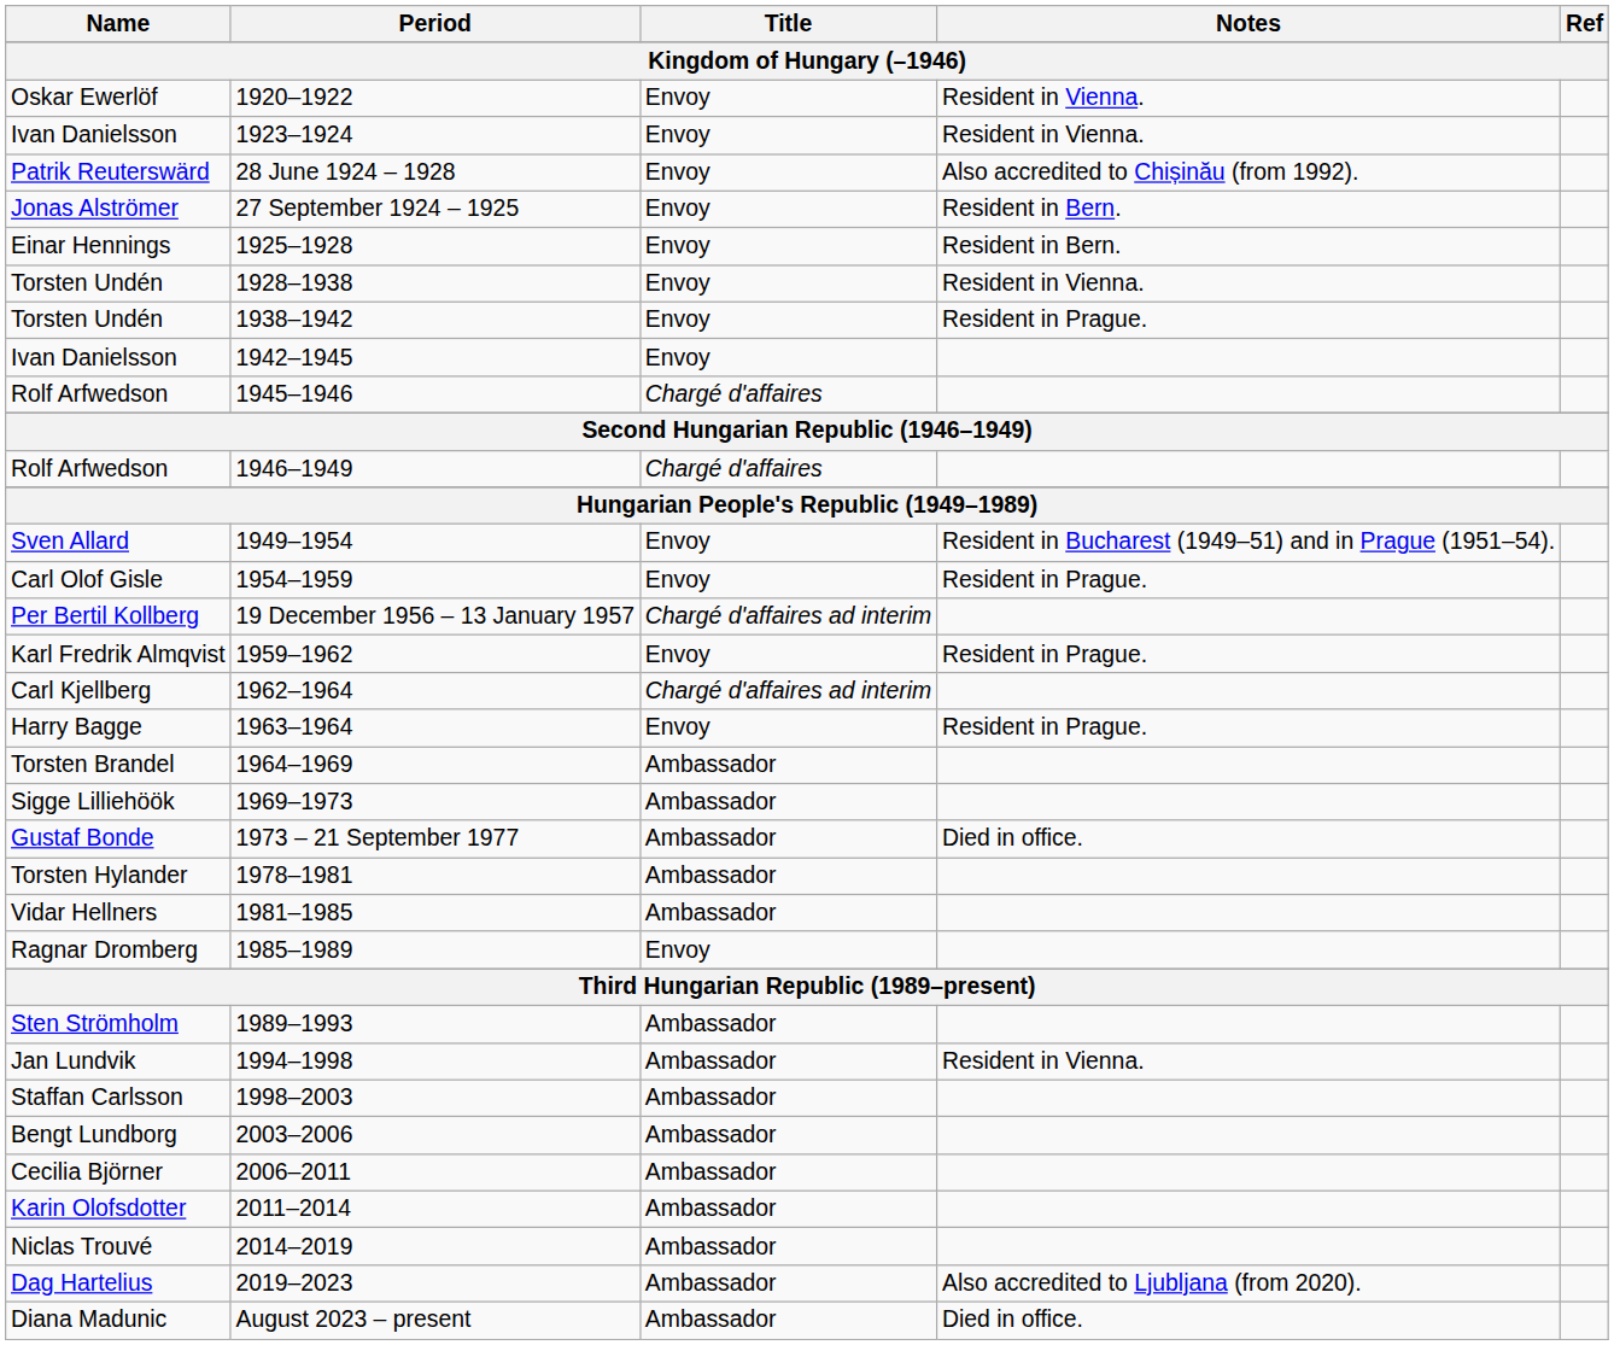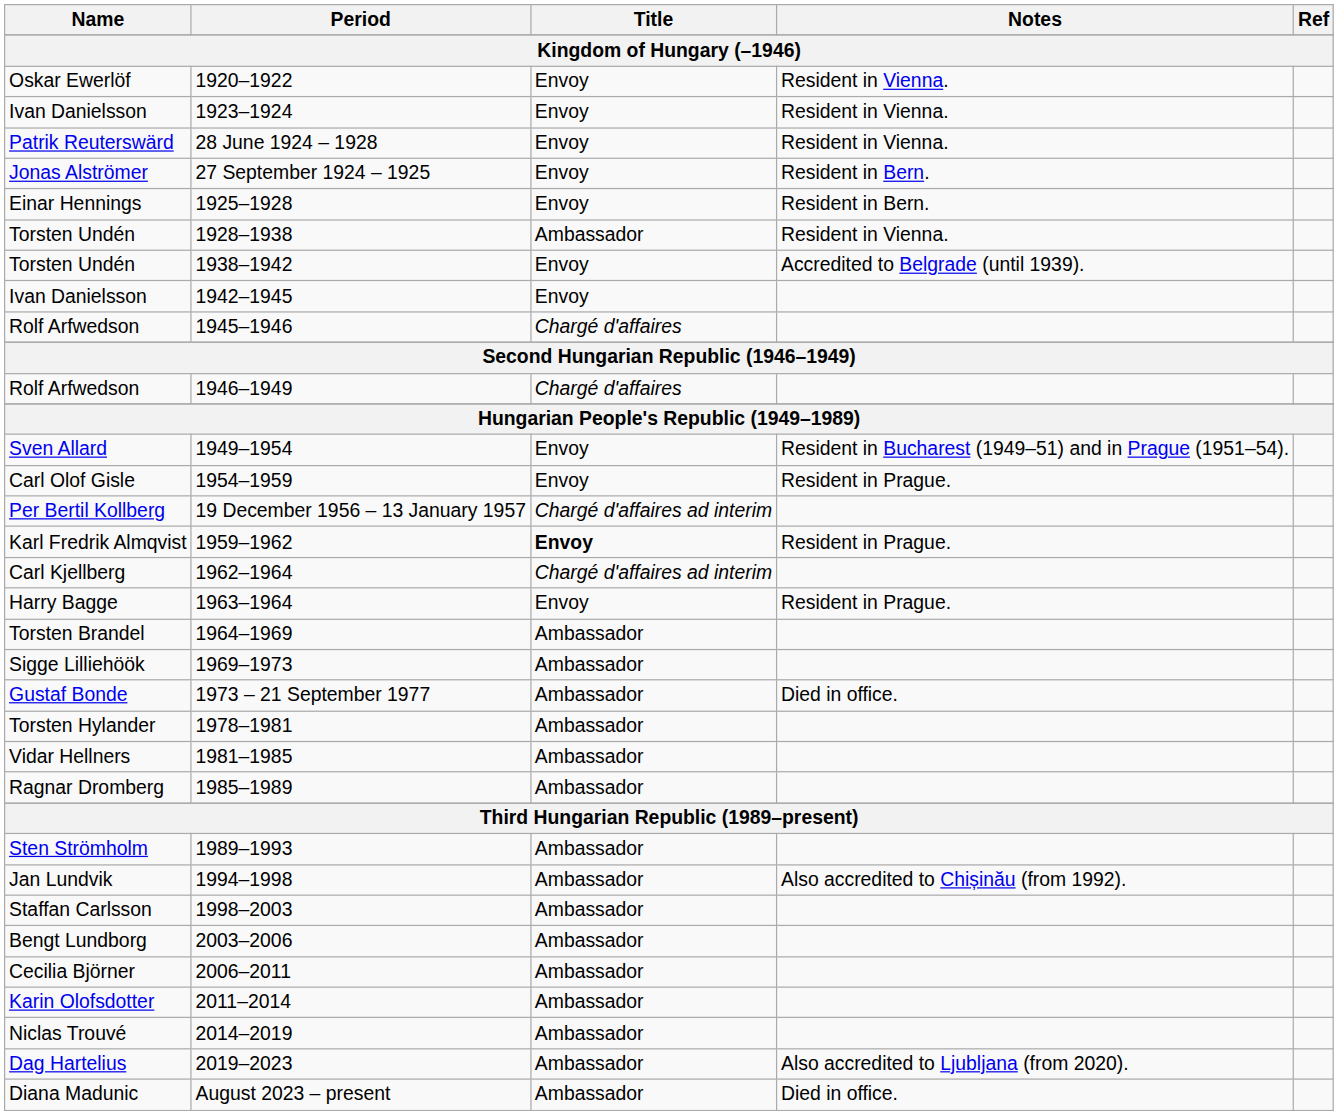 <table class="wikitable">
 <tr>
 <th>Name</th>
 <th>Period</th>
 <th>Title</th>
 <th>Notes</th>
 <th>Ref</th>
 </tr>
 <tr>
 </tr>
 <tr style="text-align:center;">
 <th colspan=5>Kingdom of Hungary (–1946)</th>
 </tr>
 <tr>
 <td>Oskar Ewerlöf</td>
 <td>1920–1922</td>
 <td>Envoy</td>
 <td>Resident in <a href='#'>Vienna</a>.</td>
 <td></td>
 </tr>
 <tr>
 <td>Ivan Danielsson</td>
 <td>1923–1924</td>
 <td>Envoy</td>
 <td>Resident in Vienna.</td>
 <td></td>
 </tr>
 <tr>
 <td><a href='#'>Patrik Reuterswärd</a></td>
 <td>28 June 1924 – 1928</td>
 <td>Envoy</td>
-<td>Also accredited to <a href='#'>Chișinău</a> (from 1992).</td>
+<td>Resident in Vienna.</td>
 <td></td>
 </tr>
 <tr>
 <td><a href='#'>Jonas Alströmer</a></td>
 <td>27 September 1924 – 1925</td>
 <td>Envoy</td>
 <td>Resident in <a href='#'>Bern</a>.</td>
 <td></td>
 </tr>
 <tr>
 <td>Einar Hennings</td>
 <td>1925–1928</td>
 <td>Envoy</td>
 <td>Resident in Bern.</td>
 <td></td>
 </tr>
 <tr>
 <td>Torsten Undén</td>
 <td>1928–1938</td>
-<td>Envoy</td>
+<td>Ambassador</td>
 <td>Resident in Vienna.</td>
 <td></td>
 </tr>
 <tr>
 <td>Torsten Undén</td>
 <td>1938–1942</td>
 <td>Envoy</td>
-<td>Resident in Prague.</td>
+<td>Accredited to <a href='#'>Belgrade</a> (until 1939).</td>
 <td></td>
 </tr>
 <tr>
 <td>Ivan Danielsson</td>
 <td>1942–1945</td>
 <td>Envoy</td>
 <td></td>
 <td></td>
 </tr>
 <tr>
 <td>Rolf Arfwedson</td>
 <td>1945–1946</td>
 <td><em>Chargé d'affaires</em></td>
 <td></td>
 <td></td>
 </tr>
 <tr>
 </tr>
 <tr style="text-align:center;">
 <th colspan=5>Second Hungarian Republic (1946–1949)</th>
 </tr>
 <tr>
 <td>Rolf Arfwedson</td>
 <td>1946–1949</td>
 <td><em>Chargé d'affaires</em></td>
 <td></td>
 <td></td>
 </tr>
 <tr>
 </tr>
 <tr style="text-align:center;">
 <th colspan=5>Hungarian People's Republic (1949–1989)</th>
 </tr>
 <tr>
 <td><a href='#'>Sven Allard</a></td>
 <td>1949–1954</td>
 <td>Envoy</td>
 <td>Resident in <a href='#'>Bucharest</a> (1949–51) and in <a href='#'>Prague</a> (1951–54).</td>
 <td></td>
 </tr>
 <tr>
 <td>Carl Olof Gisle</td>
 <td>1954–1959</td>
 <td>Envoy</td>
 <td>Resident in Prague.</td>
 <td></td>
 </tr>
 <tr>
 <td><a href='#'>Per Bertil Kollberg</a></td>
 <td>19 December 1956 – 13 January 1957</td>
 <td><em>Chargé d'affaires ad interim</em></td>
 <td></td>
 <td></td>
 </tr>
 <tr>
 <td>Karl Fredrik Almqvist</td>
 <td>1959–1962</td>
-<td>Envoy</td>
+<td><strong>Envoy</strong></td>
 <td>Resident in Prague.</td>
 <td></td>
 </tr>
 <tr>
 <td>Carl Kjellberg</td>
 <td>1962–1964</td>
 <td><em>Chargé d'affaires ad interim</em></td>
 <td></td>
 <td></td>
 </tr>
 <tr>
 <td>Harry Bagge</td>
 <td>1963–1964</td>
 <td>Envoy</td>
 <td>Resident in Prague.</td>
 <td></td>
 </tr>
 <tr>
 <td>Torsten Brandel</td>
 <td>1964–1969</td>
 <td>Ambassador</td>
 <td></td>
 <td></td>
 </tr>
 <tr>
 <td>Sigge Lilliehöök</td>
 <td>1969–1973</td>
 <td>Ambassador</td>
 <td></td>
 <td></td>
 </tr>
 <tr>
 <td><a href='#'>Gustaf Bonde</a></td>
 <td>1973 – 21 September 1977</td>
 <td>Ambassador</td>
 <td>Died in office.</td>
 <td></td>
 </tr>
 <tr>
 <td>Torsten Hylander</td>
 <td>1978–1981</td>
 <td>Ambassador</td>
 <td></td>
 <td></td>
 </tr>
 <tr>
 <td>Vidar Hellners</td>
 <td>1981–1985</td>
 <td>Ambassador</td>
 <td></td>
 <td></td>
 </tr>
 <tr>
 <td>Ragnar Dromberg</td>
 <td>1985–1989</td>
-<td>Envoy</td>
+<td>Ambassador</td>
 <td></td>
 <td></td>
 </tr>
 <tr>
 </tr>
 <tr style="text-align:center;">
 <th colspan=5>Third Hungarian Republic (1989–present)</th>
 </tr>
 <tr>
 <td><a href='#'>Sten Strömholm</a></td>
 <td>1989–1993</td>
 <td>Ambassador</td>
 <td></td>
 <td></td>
 </tr>
 <tr>
 <td>Jan Lundvik</td>
 <td>1994–1998</td>
 <td>Ambassador</td>
-<td>Resident in Vienna.</td>
+<td>Also accredited to <a href='#'>Chișinău</a> (from 1992).</td>
 <td></td>
 </tr>
 <tr>
 <td>Staffan Carlsson</td>
 <td>1998–2003</td>
 <td>Ambassador</td>
 <td></td>
 <td></td>
 </tr>
 <tr>
 <td>Bengt Lundborg</td>
 <td>2003–2006</td>
 <td>Ambassador</td>
 <td></td>
 <td></td>
 </tr>
 <tr>
 <td>Cecilia Björner</td>
 <td>2006–2011</td>
 <td>Ambassador</td>
 <td></td>
 <td></td>
 </tr>
 <tr>
 <td><a href='#'>Karin Olofsdotter</a></td>
 <td>2011–2014</td>
 <td>Ambassador</td>
 <td></td>
 <td></td>
 </tr>
 <tr>
 <td>Niclas Trouvé</td>
 <td>2014–2019</td>
 <td>Ambassador</td>
 <td></td>
 <td></td>
 </tr>
 <tr>
 <td><a href='#'>Dag Hartelius</a></td>
 <td>2019–2023</td>
 <td>Ambassador</td>
 <td>Also accredited to <a href='#'>Ljubljana</a> (from 2020).</td>
 <td></td>
 </tr>
 <tr>
 <td>Diana Madunic</td>
 <td>August 2023 – present</td>
 <td>Ambassador</td>
 <td>Died in office.</td>
 <td></td>
 </tr>
 </table>
